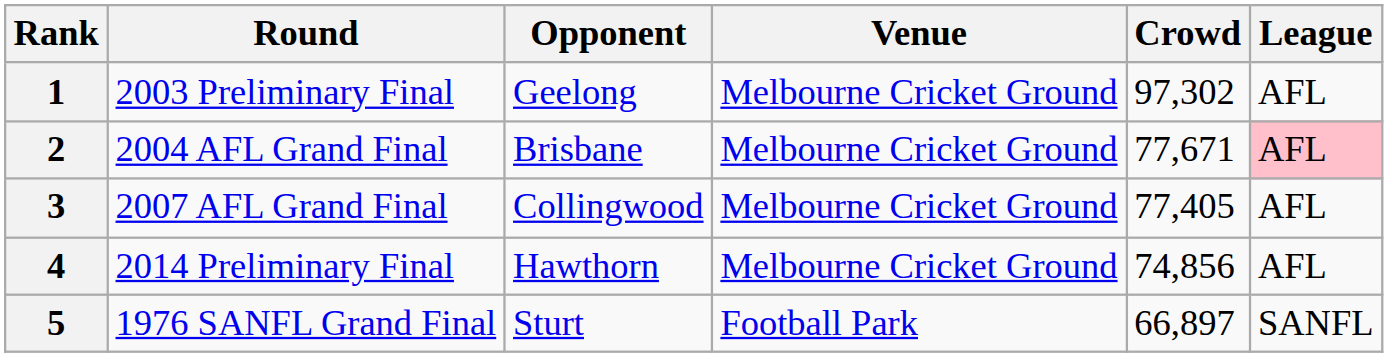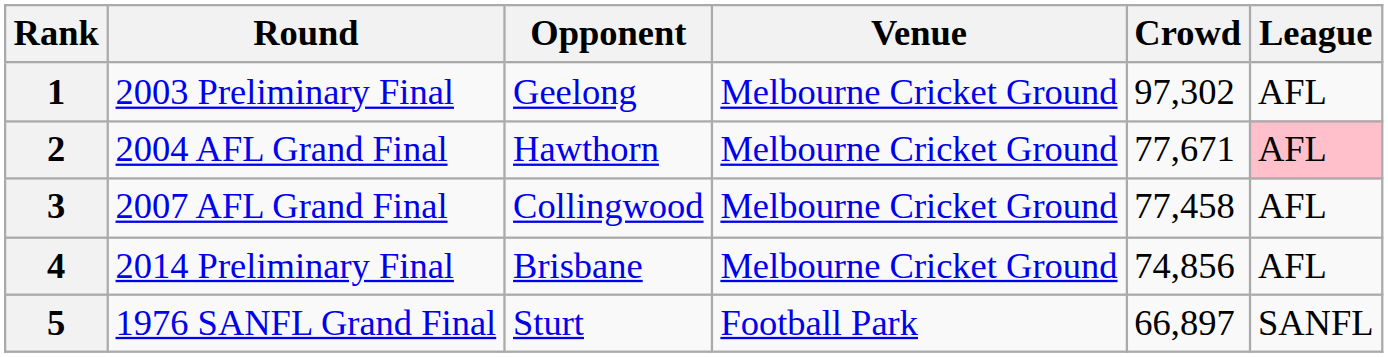 <table class="wikitable">
 <tr>
 <th>Rank</th>
 <th>Round</th>
 <th>Opponent</th>
 <th>Venue</th>
 <th>Crowd</th>
 <th>League</th>
 </tr>
 <tr>
 <th>1</th>
 <td><a href='#'>2003 Preliminary Final</a></td>
 <td><a href='#'>Geelong</a></td>
 <td><a href='#'>Melbourne Cricket Ground</a></td>
 <td>97,302</td>
 <td>AFL</td>
 </tr>
 <tr>
 <th>2</th>
 <td><a href='#'>2004 AFL Grand Final</a></td>
-<td><a href='#'>Brisbane</a></td>
+<td><a href='#'>Hawthorn</a></td>
 <td><a href='#'>Melbourne Cricket Ground</a></td>
 <td>77,671</td>
 <td style="background: pink;">AFL</td>
 </tr>
 <tr>
 <th>3</th>
 <td><a href='#'>2007 AFL Grand Final</a></td>
 <td><a href='#'>Collingwood</a></td>
 <td><a href='#'>Melbourne Cricket Ground</a></td>
-<td>77,405</td>
+<td>77,458</td>
 <td>AFL</td>
 </tr>
 <tr>
 <th>4</th>
 <td><a href='#'>2014 Preliminary Final</a></td>
-<td><a href='#'>Hawthorn</a></td>
+<td><a href='#'>Brisbane</a></td>
 <td><a href='#'>Melbourne Cricket Ground</a></td>
 <td>74,856</td>
 <td>AFL</td>
 </tr>
 <tr>
 <th>5</th>
 <td><a href='#'>1976 SANFL Grand Final</a></td>
 <td><a href='#'>Sturt</a></td>
 <td><a href='#'>Football Park</a></td>
 <td>66,897</td>
 <td>SANFL</td>
 </tr>
 </table>
